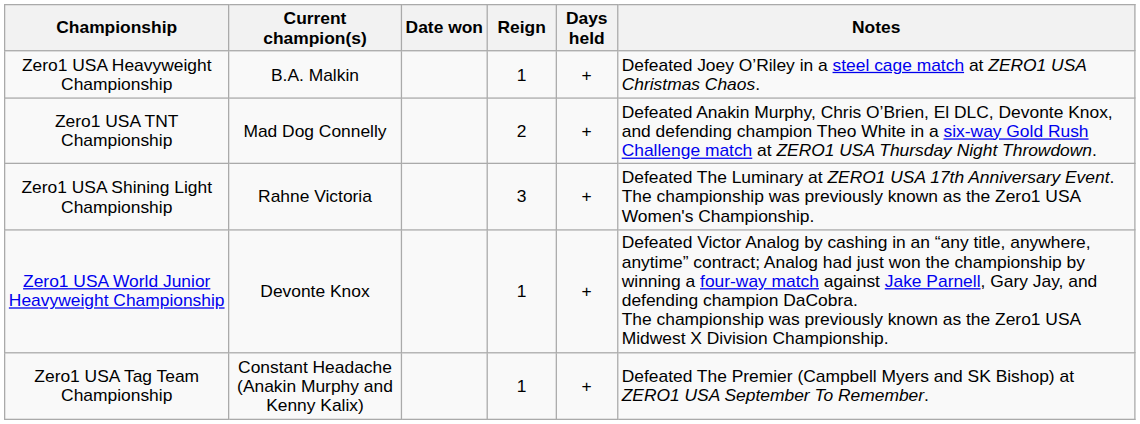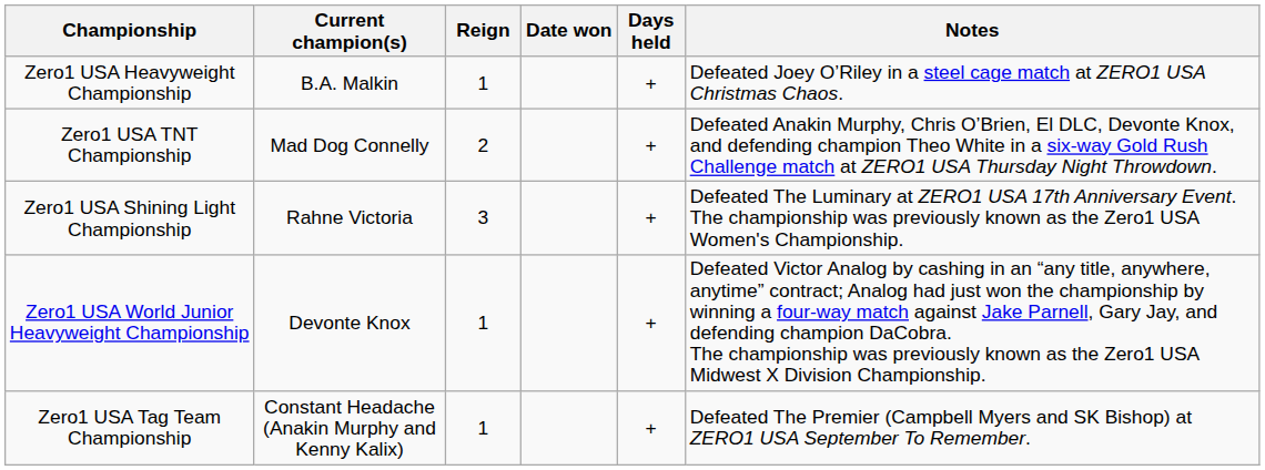 <table class="wikitable" width="100%" style="text-align:center; font-size:85%;">
 <tr>
 <th style="width: 13% ">Championship</th>
 <th style="width: 10%">Current champion(s)</th>
+<th style="width: 2%">Reign</th>
 <th style="width: 5%">Date won</th>
-<th style="width: 2%">Reign</th>
 <th style="width: 2%">Days held</th>
 <th style="width: 30%">Notes</th>
 </tr>
 <tr>
 <td style="text-align:center">Zero1 USA Heavyweight Championship</td>
 <td>B.A. Malkin</td>
+<td>1</td>
 <td></td>
-<td>1</td>
 <td>+</td>
 <td align="left">Defeated Joey O’Riley in a <a href='#'>steel cage match</a> at <em>ZERO1 USA Christmas Chaos</em>.</td>
 </tr>
 <tr>
 <td style="text-align:center">Zero1 USA TNT Championship</td>
 <td>Mad Dog Connelly</td>
+<td>2</td>
 <td></td>
-<td>2</td>
 <td>+</td>
 <td align="left">Defeated Anakin Murphy, Chris O’Brien, El DLC, Devonte Knox, and defending champion Theo White in a <a href='#'>six-way Gold Rush Challenge match</a> at <em>ZERO1 USA Thursday Night Throwdown</em>.</td>
 </tr>
 <tr>
 <td style="text-align:center">Zero1 USA Shining Light Championship</td>
 <td>Rahne Victoria</td>
+<td>3</td>
 <td></td>
-<td>3</td>
 <td>+</td>
 <td align="left">Defeated The Luminary at <em>ZERO1 USA 17th Anniversary Event</em>.<br>The championship was previously known as the Zero1 USA Women's Championship.</td>
 </tr>
 <tr>
 <td style="text-align:center"><a href='#'>Zero1 USA World Junior Heavyweight Championship</a></td>
 <td>Devonte Knox</td>
+<td>1</td>
 <td></td>
-<td>1</td>
 <td>+</td>
 <td align="left">Defeated Victor Analog by cashing in an “any title, anywhere, anytime” contract; Analog had just won the championship by winning a <a href='#'>four-way match</a> against <a href='#'>Jake Parnell</a>, Gary Jay, and defending champion DaCobra.<br>The championship was previously known as the Zero1 USA Midwest X Division Championship.</td>
 </tr>
 <tr>
 <td style="text-align:center">Zero1 USA Tag Team Championship</td>
 <td>Constant Headache <br>(Anakin Murphy  and Kenny Kalix)</td>
+<td>1<br></td>
 <td></td>
-<td>1<br></td>
 <td>+</td>
 <td align="left">Defeated The Premier (Campbell Myers and SK Bishop) at <em>ZERO1 USA September To Remember</em>.</td>
 </tr>
 </table>
